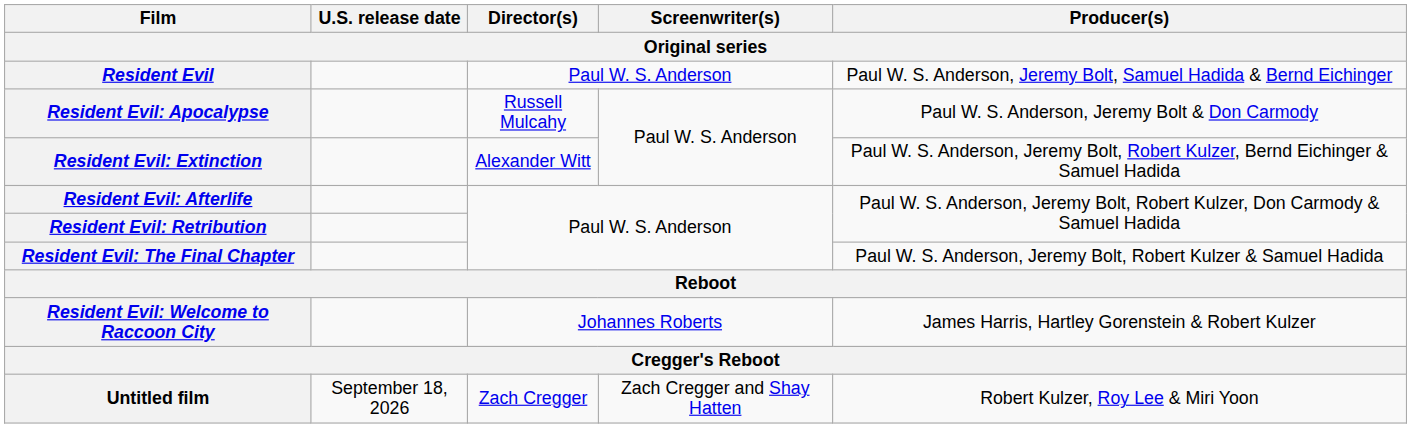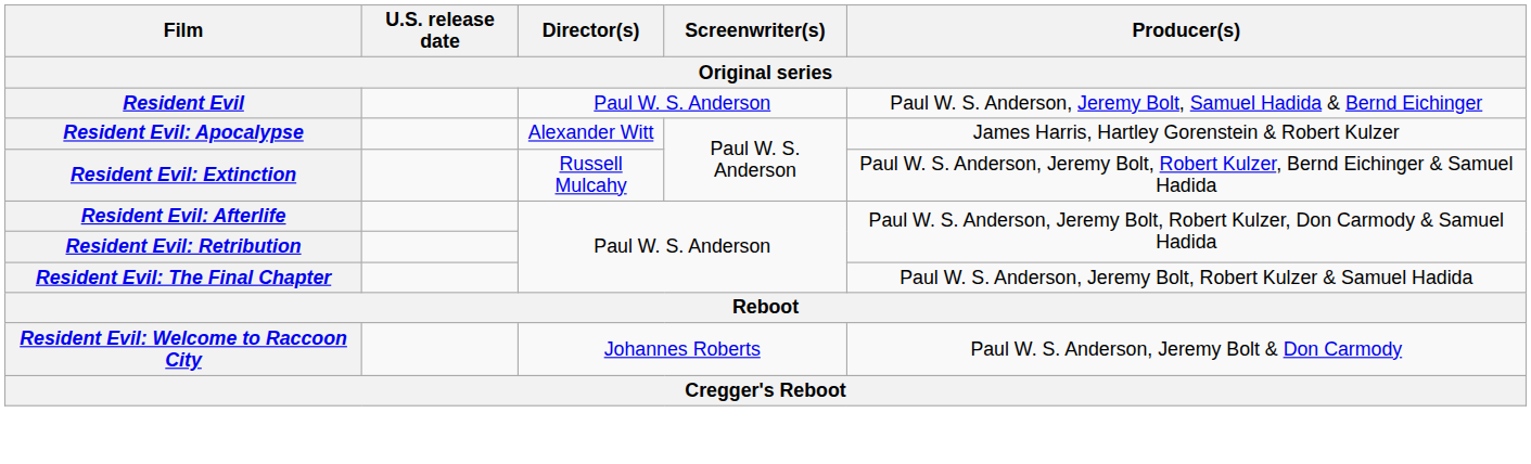 <table class="wikitable plainrowheaders" style="text-align:center; width:100%;">
 <tr>
 <th scope="col">Film</th>
 <th scope="col">U.S. release date</th>
 <th scope="col">Director(s)</th>
 <th scope="col">Screenwriter(s)</th>
 <th scope="col">Producer(s)</th>
 </tr>
 <tr>
 <th colspan="5">Original series</th>
 </tr>
 <tr>
 <th scope="row"><em><a href='#'>Resident Evil</a></em></th>
 <td></td>
 <td colspan="2"><a href='#'>Paul W. S. Anderson</a></td>
 <td>Paul W. S. Anderson, <a href='#'>Jeremy Bolt</a>, <a href='#'>Samuel Hadida</a> & <a href='#'>Bernd Eichinger</a></td>
 </tr>
 <tr>
 <th scope="row"><em><a href='#'>Resident Evil: Apocalypse</a></em></th>
 <td></td>
-<td><a href='#'>Russell Mulcahy</a></td>
+<td><a href='#'>Alexander Witt</a></td>
 <td rowspan="2">Paul W. S. Anderson</td>
-<td>Paul W. S. Anderson, Jeremy Bolt & <a href='#'>Don Carmody</a></td>
+<td>James Harris, Hartley Gorenstein & Robert Kulzer</td>
 </tr>
 <tr>
 <th scope="row"><em><a href='#'>Resident Evil: Extinction</a></em></th>
 <td></td>
-<td><a href='#'>Alexander Witt</a></td>
+<td><a href='#'>Russell Mulcahy</a></td>
 <td>Paul W. S. Anderson, Jeremy Bolt, <a href='#'>Robert Kulzer</a>, Bernd Eichinger & Samuel Hadida</td>
 </tr>
 <tr>
 <th scope="row"><em><a href='#'>Resident Evil: Afterlife</a></em></th>
 <td></td>
 <td colspan="2" rowspan="3">Paul W. S. Anderson</td>
 <td rowspan="2">Paul W. S. Anderson, Jeremy Bolt, Robert Kulzer, Don Carmody & Samuel Hadida</td>
 </tr>
 <tr>
 <th scope="row"><em><a href='#'>Resident Evil: Retribution</a></em></th>
 <td></td>
 </tr>
 <tr>
 <th scope="row"><em><a href='#'>Resident Evil: The Final Chapter</a></em></th>
 <td> </td>
 <td>Paul W. S. Anderson, Jeremy Bolt, Robert Kulzer & Samuel Hadida</td>
 </tr>
 <tr>
 <th colspan="5">Reboot</th>
 </tr>
 <tr>
 <th scope="row"><em><a href='#'>Resident Evil: Welcome to Raccoon City</a></em></th>
 <td></td>
 <td colspan="2"><a href='#'>Johannes Roberts</a></td>
-<td>James Harris, Hartley Gorenstein & Robert Kulzer</td>
+<td>Paul W. S. Anderson, Jeremy Bolt & <a href='#'>Don Carmody</a></td>
 </tr>
 <tr>
 <th colspan="5">Cregger's Reboot</th>
 </tr>
-<tr>
-<th scope="row">Untitled film</th>
-<td>September 18, 2026</td>
-<td><a href='#'>Zach Cregger</a></td>
-<td>Zach Cregger and <a href='#'>Shay Hatten</a></td>
-<td>Robert Kulzer, <a href='#'>Roy Lee</a> & Miri Yoon</td>
-</tr>
 </table>
